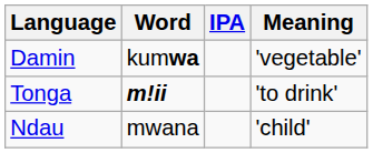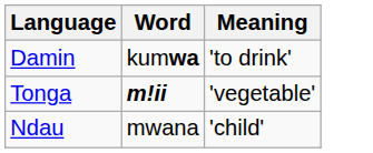 <table class="wikitable">
 <tr>
 <th>Language</th>
 <th>Word</th>
-<th><a href='#'>IPA</a></th>
 <th>Meaning</th>
 </tr>
 <tr>
 <td><a href='#'>Damin</a></td>
 <td></em>ku</strong>m<strong>wa<em></td>
-<td></td>
-<td>'vegetable'</td>
+<td>'to drink'</td>
 </tr>
 <tr>
 <td><a href='#'>Tonga</a></td>
 <td><strong><em>m!<strong>ii<em></td>
-<td></td>
-<td>'to drink'</td>
+<td>'vegetable'</td>
 </tr>
 <tr>
 <td><a href='#'>Ndau</a></td>
 <td></em></strong>m</strong>wana</em></td>
-<td></td>
 <td>'child'</td>
 </tr>
 </table>
